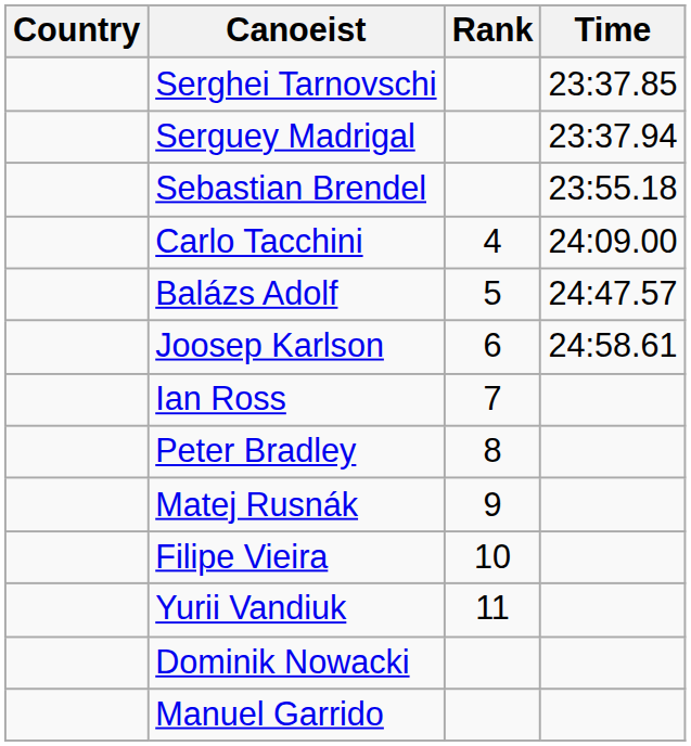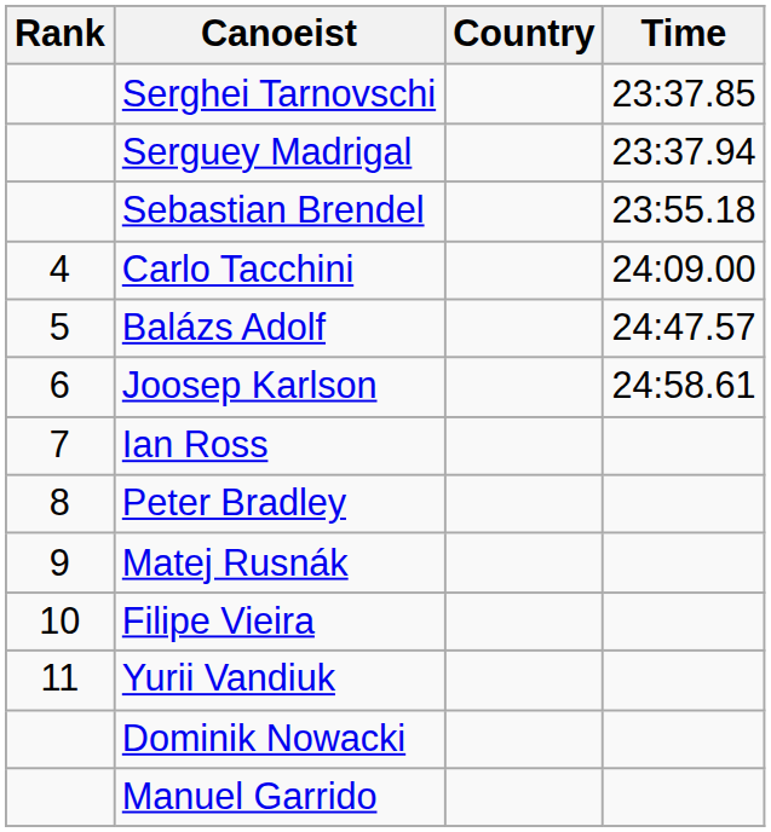 <table class="wikitable" style="text-align:center">
 <tr>
+<th>Rank</th>
+<th>Canoeist</th>
 <th>Country</th>
-<th>Canoeist</th>
-<th>Rank</th>
 <th>Time</th>
 </tr>
 <tr>
+<td></td>
+<td align="left"><a href='#'>Serghei Tarnovschi</a></td>
 <td align="left"></td>
-<td align="left"><a href='#'>Serghei Tarnovschi</a></td>
-<td></td>
 <td>23:37.85</td>
 </tr>
 <tr>
+<td></td>
+<td align="left"><a href='#'>Serguey Madrigal</a></td>
 <td align="left"></td>
-<td align="left"><a href='#'>Serguey Madrigal</a></td>
-<td></td>
 <td>23:37.94</td>
 </tr>
 <tr>
+<td></td>
+<td align="left"><a href='#'>Sebastian Brendel</a></td>
 <td align="left"></td>
-<td align="left"><a href='#'>Sebastian Brendel</a></td>
-<td></td>
 <td>23:55.18</td>
 </tr>
 <tr>
+<td>4</td>
+<td align="left"><a href='#'>Carlo Tacchini</a></td>
 <td align="left"></td>
-<td align="left"><a href='#'>Carlo Tacchini</a></td>
-<td>4</td>
 <td>24:09.00</td>
 </tr>
 <tr>
+<td>5</td>
+<td align="left"><a href='#'>Balázs Adolf</a></td>
 <td align="left"></td>
-<td align="left"><a href='#'>Balázs Adolf</a></td>
-<td>5</td>
 <td>24:47.57</td>
 </tr>
 <tr>
+<td>6</td>
+<td align="left"><a href='#'>Joosep Karlson</a></td>
 <td align="left"></td>
-<td align="left"><a href='#'>Joosep Karlson</a></td>
-<td>6</td>
 <td>24:58.61</td>
 </tr>
 <tr>
+<td>7</td>
+<td align="left"><a href='#'>Ian Ross</a></td>
 <td align="left"></td>
-<td align="left"><a href='#'>Ian Ross</a></td>
-<td>7</td>
 <td></td>
 </tr>
 <tr>
+<td>8</td>
+<td align="left"><a href='#'>Peter Bradley</a></td>
 <td align="left"></td>
-<td align="left"><a href='#'>Peter Bradley</a></td>
-<td>8</td>
 <td></td>
 </tr>
 <tr>
+<td>9</td>
+<td align="left"><a href='#'>Matej Rusnák</a></td>
 <td align="left"></td>
-<td align="left"><a href='#'>Matej Rusnák</a></td>
-<td>9</td>
 <td></td>
 </tr>
 <tr>
+<td>10</td>
+<td align="left"><a href='#'>Filipe Vieira</a></td>
 <td align="left"></td>
-<td align="left"><a href='#'>Filipe Vieira</a></td>
-<td>10</td>
 <td></td>
 </tr>
 <tr>
+<td>11</td>
+<td align="left"><a href='#'>Yurii Vandiuk</a></td>
 <td align="left"></td>
-<td align="left"><a href='#'>Yurii Vandiuk</a></td>
-<td>11</td>
 <td></td>
 </tr>
 <tr>
+<td></td>
+<td align="left"><a href='#'>Dominik Nowacki</a></td>
 <td align="left"></td>
-<td align="left"><a href='#'>Dominik Nowacki</a></td>
-<td></td>
 <td></td>
 </tr>
 <tr>
+<td></td>
+<td align="left"><a href='#'>Manuel Garrido</a></td>
 <td align="left"></td>
-<td align="left"><a href='#'>Manuel Garrido</a></td>
-<td></td>
 <td></td>
 </tr>
 </table>
